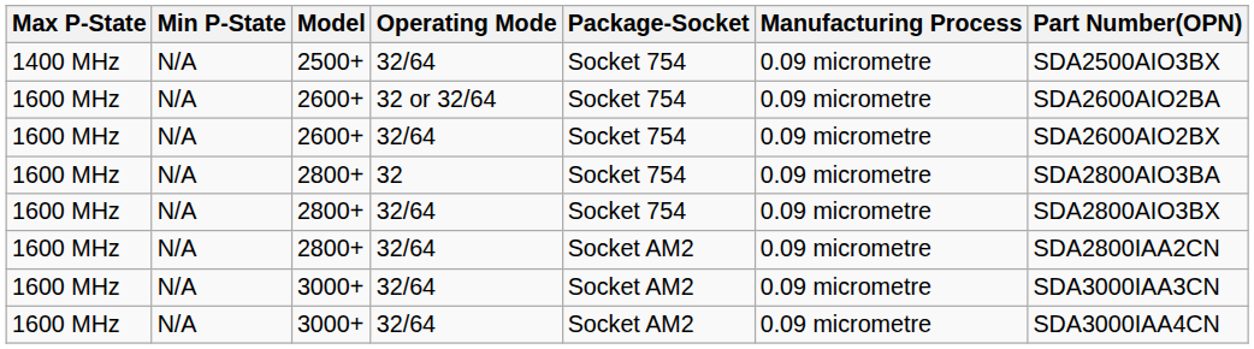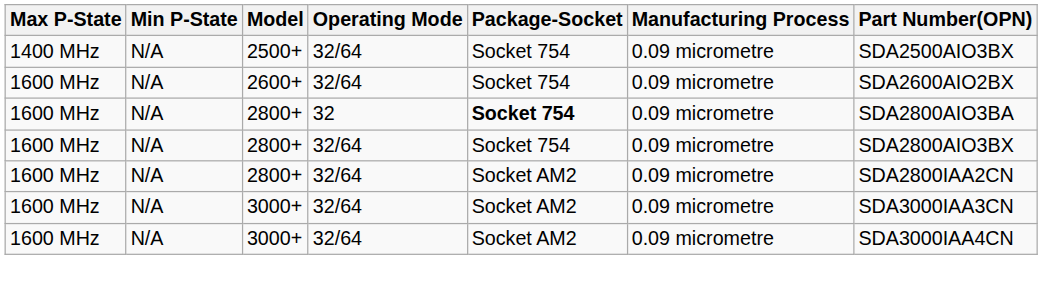 <table class="wikitable" style="margin: 1em auto 1em auto">
 <tr>
 <th>Max P-State</th>
 <th>Min P-State</th>
 <th>Model</th>
 <th>Operating Mode</th>
 <th>Package-Socket</th>
 <th>Manufacturing Process</th>
 <th>Part Number(OPN)</th>
 </tr>
 <tr>
 <td>1400 MHz</td>
 <td>N/A</td>
 <td>2500+</td>
 <td>32/64</td>
 <td>Socket 754</td>
 <td>0.09 micrometre</td>
 <td>SDA2500AIO3BX</td>
 </tr>
 <tr>
 <td>1600 MHz</td>
 <td>N/A</td>
 <td>2600+</td>
-<td>32 or 32/64</td>
-<td>Socket 754</td>
-<td>0.09 micrometre</td>
-<td>SDA2600AIO2BA</td>
-</tr>
-<tr>
-<td>1600 MHz</td>
-<td>N/A</td>
-<td>2600+</td>
 <td>32/64</td>
 <td>Socket 754</td>
 <td>0.09 micrometre</td>
 <td>SDA2600AIO2BX</td>
 </tr>
 <tr>
 <td>1600 MHz</td>
 <td>N/A</td>
 <td>2800+</td>
 <td>32</td>
-<td>Socket 754</td>
+<td><strong>Socket 754</strong></td>
 <td>0.09 micrometre</td>
 <td>SDA2800AIO3BA</td>
 </tr>
 <tr>
 <td>1600 MHz</td>
 <td>N/A</td>
 <td>2800+</td>
 <td>32/64</td>
 <td>Socket 754</td>
 <td>0.09 micrometre</td>
 <td>SDA2800AIO3BX</td>
 </tr>
 <tr>
 <td>1600 MHz</td>
 <td>N/A</td>
 <td>2800+</td>
 <td>32/64</td>
 <td>Socket AM2</td>
 <td>0.09 micrometre</td>
 <td>SDA2800IAA2CN</td>
 </tr>
 <tr>
 <td>1600 MHz</td>
 <td>N/A</td>
 <td>3000+</td>
 <td>32/64</td>
 <td>Socket AM2</td>
 <td>0.09 micrometre</td>
 <td>SDA3000IAA3CN</td>
 </tr>
 <tr>
 <td>1600 MHz</td>
 <td>N/A</td>
 <td>3000+</td>
 <td>32/64</td>
 <td>Socket AM2</td>
 <td>0.09 micrometre</td>
 <td>SDA3000IAA4CN</td>
 </tr>
 </table>
